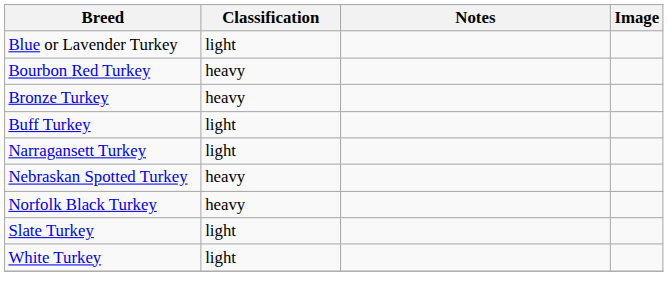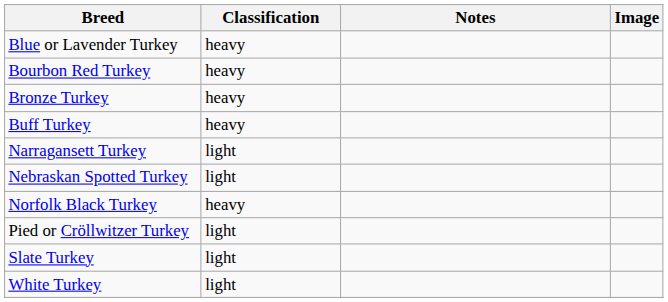 <table class="wikitable sortable">
 <tr>
 <th style="width: 180px;">Breed</th>
 <th style="width: 125px;">Classification</th>
 <th style="width: 250px;">Notes</th>
 <th>Image</th>
 </tr>
 <tr>
 <td><a href='#'>Blue</a> or Lavender Turkey</td>
-<td>light</td>
+<td>heavy</td>
 <td></td>
 <td></td>
 </tr>
 <tr>
 <td><a href='#'>Bourbon Red Turkey</a></td>
 <td>heavy</td>
 <td></td>
 <td></td>
 </tr>
 <tr>
 <td><a href='#'>Bronze Turkey</a></td>
 <td>heavy</td>
 <td></td>
 <td></td>
 </tr>
 <tr>
 <td><a href='#'>Buff Turkey</a></td>
-<td>light</td>
+<td>heavy</td>
 <td></td>
 <td></td>
 </tr>
 <tr>
 <td><a href='#'>Narragansett Turkey</a></td>
 <td>light</td>
 <td></td>
 <td></td>
 </tr>
 <tr>
 <td><a href='#'>Nebraskan Spotted Turkey</a></td>
-<td>heavy</td>
+<td>light</td>
 <td></td>
 <td></td>
 </tr>
 <tr>
 <td><a href='#'>Norfolk Black Turkey</a></td>
 <td>heavy</td>
+<td></td>
+<td></td>
+</tr>
+<tr>
+<td>Pied or <a href='#'>Cröllwitzer Turkey</a></td>
+<td>light</td>
 <td></td>
 <td></td>
 </tr>
 <tr>
 <td><a href='#'>Slate Turkey</a></td>
 <td>light</td>
 <td></td>
 <td></td>
 </tr>
 <tr>
 <td><a href='#'>White Turkey</a></td>
 <td>light</td>
 <td></td>
 <td></td>
 </tr>
 <tr>
 </tr>
 </table>
